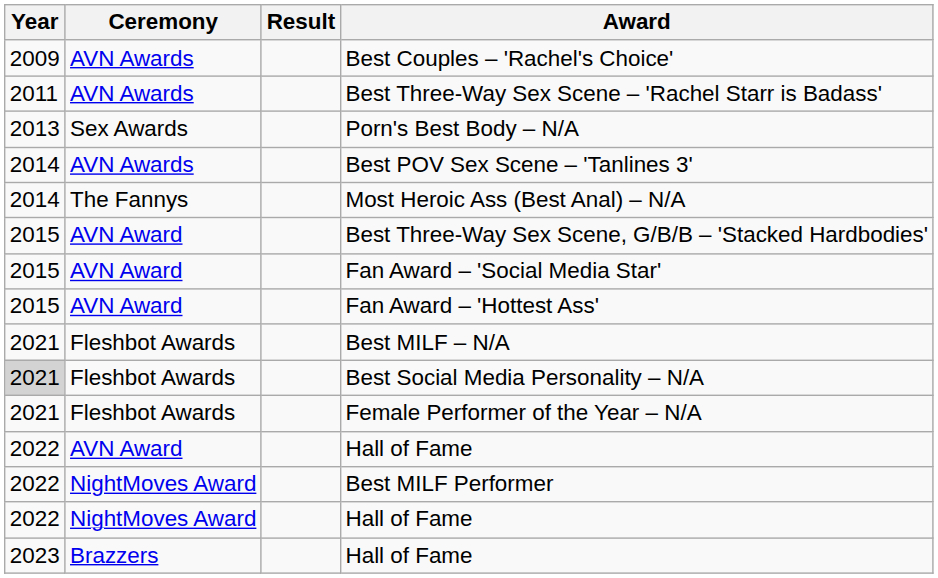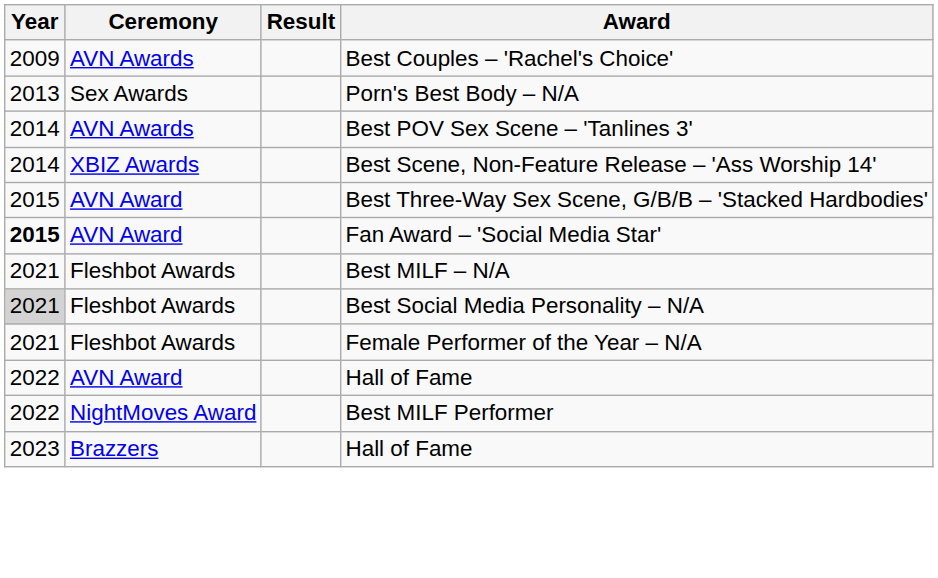 <table class="wikitable">
 <tr>
 <th>Year</th>
 <th>Ceremony</th>
 <th>Result</th>
 <th>Award</th>
 </tr>
 <tr>
 <td>2009</td>
 <td><a href='#'>AVN Awards</a></td>
 <td></td>
 <td>Best Couples – 'Rachel's Choice'</td>
-</tr>
-<tr>
-<td>2011</td>
-<td><a href='#'>AVN Awards</a></td>
-<td></td>
-<td>Best Three-Way Sex Scene – 'Rachel Starr is Badass'</td>
 </tr>
 <tr>
 <td>2013</td>
 <td>Sex Awards</td>
 <td></td>
 <td>Porn's Best Body – N/A</td>
 </tr>
 <tr>
 <td>2014</td>
 <td><a href='#'>AVN Awards</a></td>
 <td></td>
 <td>Best POV Sex Scene – 'Tanlines 3'</td>
 </tr>
 <tr>
 <td>2014</td>
-<td>The Fannys</td>
+<td><a href='#'>XBIZ Awards</a></td>
 <td></td>
-<td>Most Heroic Ass (Best Anal) – N/A</td>
+<td>Best Scene, Non-Feature Release – 'Ass Worship 14'</td>
 </tr>
 <tr>
 <td>2015</td>
 <td><a href='#'>AVN Award</a></td>
 <td></td>
 <td>Best Three-Way Sex Scene, G/B/B – 'Stacked Hardbodies'</td>
 </tr>
 <tr>
-<td>2015</td>
+<td><strong>2015</strong></td>
 <td><a href='#'>AVN Award</a></td>
 <td></td>
 <td>Fan Award – 'Social Media Star'</td>
-</tr>
-<tr>
-<td>2015</td>
-<td><a href='#'>AVN Award</a></td>
-<td></td>
-<td>Fan Award – 'Hottest Ass'</td>
 </tr>
 <tr>
 <td>2021</td>
 <td>Fleshbot Awards</td>
 <td></td>
 <td>Best MILF – N/A</td>
 </tr>
 <tr>
 <td style="background: lightgrey;">2021</td>
 <td>Fleshbot Awards</td>
 <td></td>
 <td>Best Social Media Personality – N/A</td>
 </tr>
 <tr>
 <td>2021</td>
 <td>Fleshbot Awards</td>
 <td></td>
 <td>Female Performer of the Year – N/A</td>
 </tr>
 <tr>
 <td>2022</td>
 <td><a href='#'>AVN Award</a></td>
 <td></td>
 <td>Hall of Fame</td>
 </tr>
 <tr>
 <td>2022</td>
 <td><a href='#'>NightMoves Award</a></td>
 <td></td>
 <td>Best MILF Performer</td>
 </tr>
 <tr>
-<td>2022</td>
-<td><a href='#'>NightMoves Award</a></td>
-<td></td>
-<td>Hall of Fame</td>
-</tr>
-<tr>
 <td>2023</td>
 <td><a href='#'>Brazzers</a></td>
 <td></td>
 <td>Hall of Fame</td>
 </tr>
 </table>
